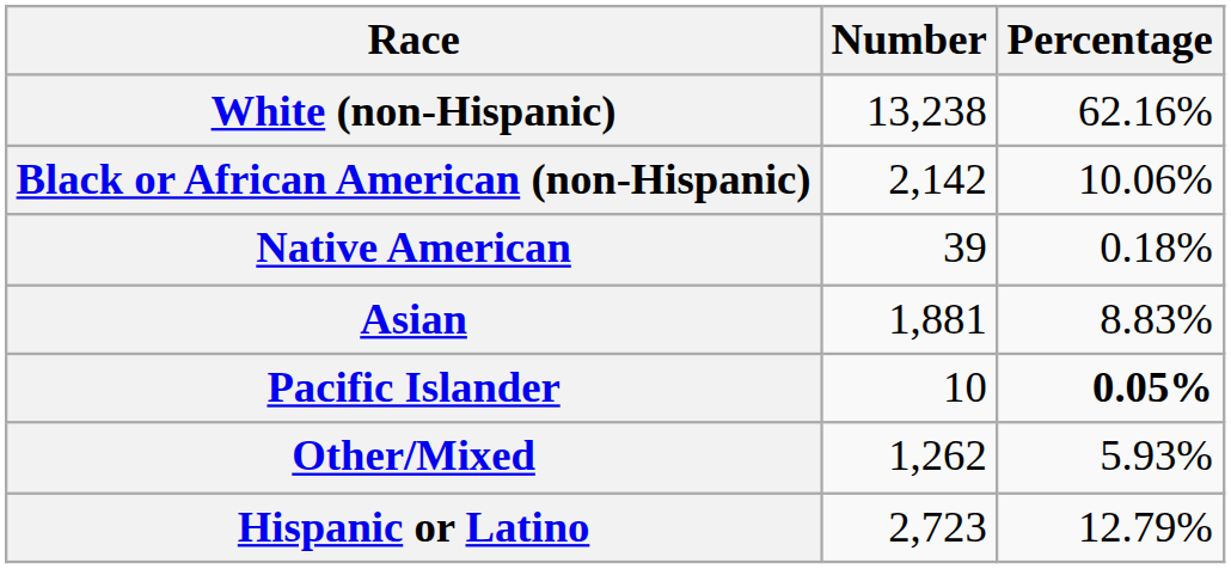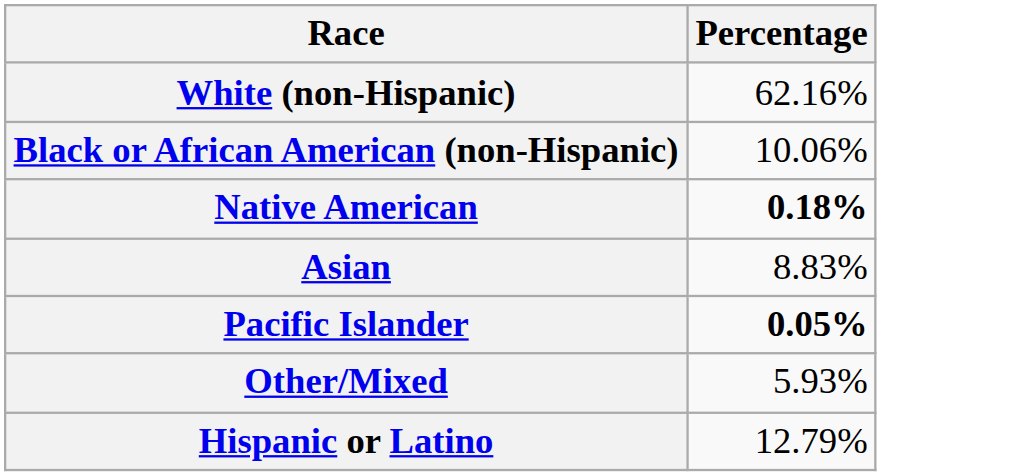 <table class="wikitable" style="text-align:right">
 <tr>
 <th scope="col">Race</th>
-<th scope="col">Number</th>
 <th scope="col">Percentage</th>
 </tr>
 <tr>
 <th scope="row"><a href='#'>White</a> (non-Hispanic)</th>
-<td>13,238</td>
 <td>62.16%</td>
 </tr>
 <tr>
 <th scope="row"><a href='#'>Black or African American</a> (non-Hispanic)</th>
-<td>2,142</td>
 <td>10.06%</td>
 </tr>
 <tr>
 <th scope="row"><a href='#'>Native American</a></th>
-<td>39</td>
-<td>0.18%</td>
+<td><strong>0.18%</strong></td>
 </tr>
 <tr>
 <th scope="row"><a href='#'>Asian</a></th>
-<td>1,881</td>
 <td>8.83%</td>
 </tr>
 <tr>
 <th scope="row"><a href='#'>Pacific Islander</a></th>
-<td>10</td>
 <td><strong>0.05%</strong></td>
 </tr>
 <tr>
 <th scope="row"><a href='#'>Other/Mixed</a></th>
-<td>1,262</td>
 <td>5.93%</td>
 </tr>
 <tr>
 <th scope="row"><a href='#'>Hispanic</a> or <a href='#'>Latino</a></th>
-<td>2,723</td>
 <td>12.79%</td>
 </tr>
 </table>
